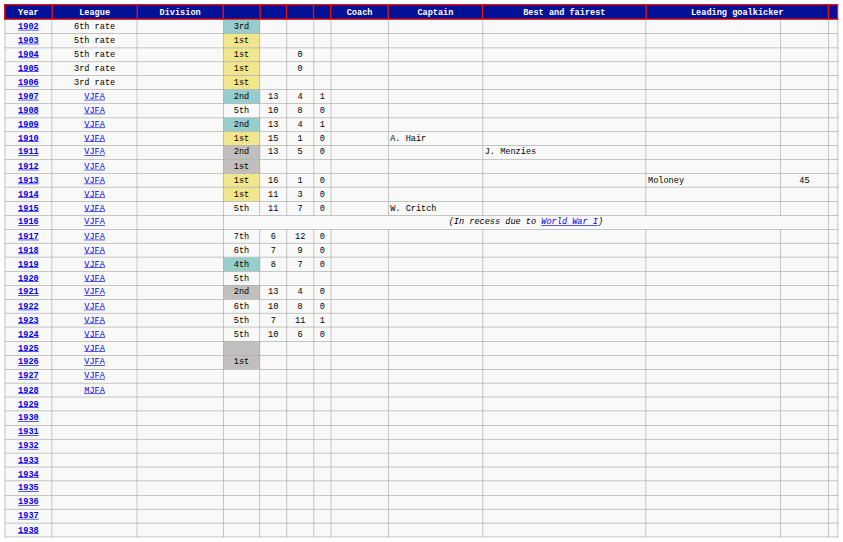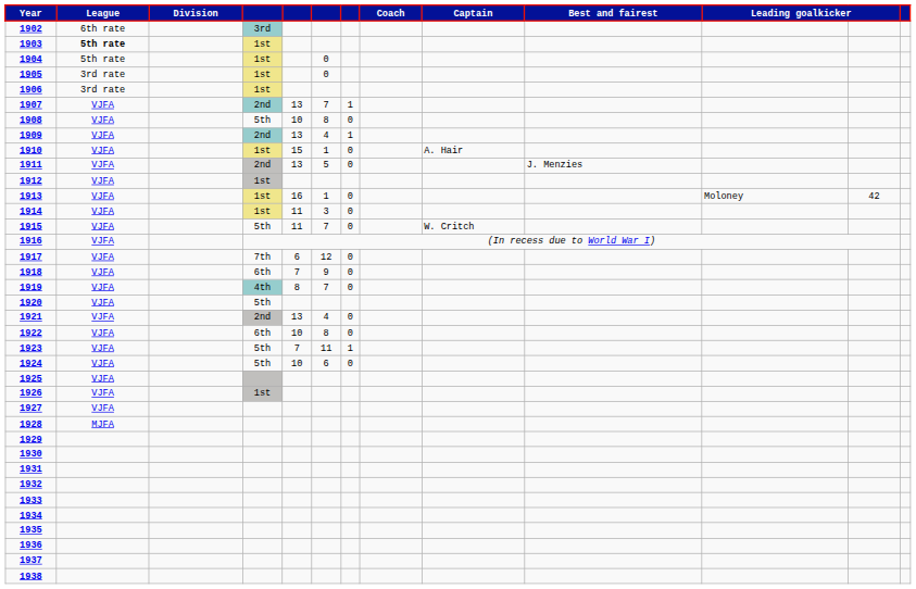 <table class="wikitable"; style="width:100%;">
 <tr>
 <th style="background:#031197; color:#FFFFFF; border:solid #ED0F05 2px">Year</th>
 <th style="background:#031197; color:#FFFFFF; border:solid #ED0F05 2px">League</th>
 <th style="background:#031197; color:#FFFFFF; border:solid #ED0F05 2px">Division</th>
 <th style="background:#031197; color:#FFFFFF; border:solid #ED0F05 2px"></th>
 <th style="background:#031197; color:#FFFFFF; border:solid #ED0F05 2px"></th>
 <th style="background:#031197; color:#FFFFFF; border:solid #ED0F05 2px"></th>
 <th style="background:#031197; color:#FFFFFF; border:solid #ED0F05 2px"></th>
 <th style="background:#031197; color:#FFFFFF; border:solid #ED0F05 2px">Coach</th>
 <th style="background:#031197; color:#FFFFFF; border:solid #ED0F05 2px">Captain</th>
 <th style="background:#031197; color:#FFFFFF; border:solid #ED0F05 2px">Best and fairest</th>
 <th colspan=2; style="background:#031197; color:#FFFFFF; border:solid #ED0F05 2px">Leading goalkicker</th>
 <th style="background:#031197; color:#FFFFFF; border:solid #ED0F05 2px"></th>
 </tr>
 <tr>
 <td align="center"><strong><a href='#'>1902</a></strong></td>
 <td align="center">6th rate</td>
 <td align="center"></td>
 <td style=background:#96CDCD; align="center">3rd</td>
 <td align="center"></td>
 <td align="center"></td>
 <td align="center"></td>
 <td></td>
 <td></td>
 <td></td>
 <td></td>
 <td align="center"></td>
 <td align="center"></td>
 </tr>
 <tr>
 <td align="center"><strong><a href='#'>1903</a></strong></td>
-<td align="center">5th rate</td>
+<td align="center"><strong>5th rate</strong></td>
 <td align="center"></td>
 <td style=background:#F0E68C; align="center">1st</td>
 <td align="center"></td>
 <td align="center"></td>
 <td align="center"></td>
 <td></td>
 <td></td>
 <td></td>
 <td></td>
 <td align="center"></td>
 <td align="center"></td>
 </tr>
 <tr>
 <td align="center"><strong><a href='#'>1904</a></strong></td>
 <td align="center">5th rate</td>
 <td align="center"></td>
 <td style=background:#F0E68C; align="center">1st</td>
 <td align="center"></td>
 <td align="center">0</td>
 <td align="center"></td>
 <td></td>
 <td></td>
 <td></td>
 <td></td>
 <td align="center"></td>
 <td align="center"></td>
 </tr>
 <tr>
 <td align="center"><strong><a href='#'>1905</a></strong></td>
 <td align="center">3rd rate</td>
 <td align="center"></td>
 <td style=background:#F0E68C; align="center">1st</td>
 <td align="center"></td>
 <td align="center">0</td>
 <td align="center"></td>
 <td></td>
 <td></td>
 <td></td>
 <td></td>
 <td align="center"></td>
 <td align="center"></td>
 </tr>
 <tr>
 <td align="center"><strong><a href='#'>1906</a></strong></td>
 <td align="center">3rd rate</td>
 <td align="center"></td>
 <td style=background:#F0E68C; align="center">1st</td>
 <td align="center"></td>
 <td align="center"></td>
 <td align="center"></td>
 <td></td>
 <td></td>
 <td></td>
 <td></td>
 <td align="center"></td>
 <td align="center"></td>
 </tr>
 <tr>
 <td align="center"><strong><a href='#'>1907</a></strong></td>
 <td align="center"><a href='#'>VJFA</a></td>
 <td align="center"></td>
 <td style=background:#96CDCD; align="center">2nd</td>
 <td align="center">13</td>
-<td align="center">4</td>
+<td align="center">7</td>
 <td align="center">1</td>
 <td></td>
 <td></td>
 <td></td>
 <td></td>
 <td align="center"></td>
 <td align="center"></td>
 </tr>
 <tr>
 <td align="center"><strong><a href='#'>1908</a></strong></td>
 <td align="center"><a href='#'>VJFA</a></td>
 <td align="center"></td>
 <td align="center">5th</td>
 <td align="center">10</td>
 <td align="center">8</td>
 <td align="center">0</td>
 <td></td>
 <td></td>
 <td></td>
 <td></td>
 <td align="center"></td>
 <td align="center"></td>
 </tr>
 <tr>
 <td align="center"><strong><a href='#'>1909</a></strong></td>
 <td align="center"><a href='#'>VJFA</a></td>
 <td align="center"></td>
 <td style=background:#96CDCD; align="center">2nd</td>
 <td align="center">13</td>
 <td align="center">4</td>
 <td align="center">1</td>
 <td></td>
 <td></td>
 <td></td>
 <td></td>
 <td align="center"></td>
 <td align="center"></td>
 </tr>
 <tr>
 <td align="center"><strong><a href='#'>1910</a></strong></td>
 <td align="center"><a href='#'>VJFA</a></td>
 <td align="center"></td>
 <td style=background:#F0E68C; align="center">1st</td>
 <td align="center">15</td>
 <td align="center">1</td>
 <td align="center">0</td>
 <td></td>
 <td>A. Hair</td>
 <td></td>
 <td></td>
 <td align="center"></td>
 <td align="center"></td>
 </tr>
 <tr>
 <td align="center"><strong><a href='#'>1911</a></strong></td>
 <td align="center"><a href='#'>VJFA</a></td>
 <td align="center"></td>
 <td style=background:#C0BFBD; align="center">2nd</td>
 <td align="center">13</td>
 <td align="center">5</td>
 <td align="center">0</td>
 <td></td>
 <td></td>
 <td>J. Menzies</td>
 <td></td>
 <td align="center"></td>
 <td align="center"></td>
 </tr>
 <tr>
 <td align="center"><strong><a href='#'>1912</a></strong></td>
 <td align="center"><a href='#'>VJFA</a></td>
 <td align="center"></td>
 <td style=background:#C0BFBD; align="center">1st</td>
 <td align="center"></td>
 <td align="center"></td>
 <td align="center"></td>
 <td></td>
 <td></td>
 <td></td>
 <td></td>
 <td align="center"></td>
 <td align="center"></td>
 </tr>
 <tr>
 <td align="center"><strong><a href='#'>1913</a></strong></td>
 <td align="center"><a href='#'>VJFA</a></td>
 <td align="center"></td>
 <td style=background:#F0E68C; align="center">1st</td>
 <td align="center">16</td>
 <td align="center">1</td>
 <td align="center">0</td>
 <td></td>
 <td></td>
 <td></td>
 <td>Moloney</td>
-<td align="center">45</td>
+<td align="center">42</td>
 <td align="center"></td>
 </tr>
 <tr>
 <td align="center"><strong><a href='#'>1914</a></strong></td>
 <td align="center"><a href='#'>VJFA</a></td>
 <td align="center"></td>
 <td style=background:#F0E68C; align="center">1st</td>
 <td align="center">11</td>
 <td align="center">3</td>
 <td align="center">0</td>
 <td></td>
 <td></td>
 <td></td>
 <td></td>
 <td align="center"></td>
 <td align="center"></td>
 </tr>
 <tr>
 <td align="center"><strong><a href='#'>1915</a></strong></td>
 <td align="center"><a href='#'>VJFA</a></td>
 <td align="center"></td>
 <td align="center">5th</td>
 <td align="center">11</td>
 <td align="center">7</td>
 <td align="center">0</td>
 <td></td>
 <td>W. Critch</td>
 <td></td>
 <td></td>
 <td align="center"></td>
 <td align="center"></td>
 </tr>
 <tr>
 <td align="center"><strong><a href='#'>1916</a></strong></td>
 <td align="center"><a href='#'>VJFA</a></td>
 <td align="center"></td>
 <td colspan=9; align="center"><em>(In recess due to <a href='#'>World War I</a>)</em></td>
 <td align="center"></td>
 </tr>
 <tr>
 <td align="center"><strong><a href='#'>1917</a></strong></td>
 <td align="center"><a href='#'>VJFA</a></td>
 <td align="center"></td>
 <td align="center">7th</td>
 <td align="center">6</td>
 <td align="center">12</td>
 <td align="center">0</td>
 <td></td>
 <td></td>
 <td></td>
 <td></td>
 <td align="center"></td>
 <td align="center"></td>
 </tr>
 <tr>
 <td align="center"><strong><a href='#'>1918</a></strong></td>
 <td align="center"><a href='#'>VJFA</a></td>
 <td align="center"></td>
 <td align="center">6th</td>
 <td align="center">7</td>
 <td align="center">9</td>
 <td align="center">0</td>
 <td></td>
 <td></td>
 <td></td>
 <td></td>
 <td align="center"></td>
 <td align="center"></td>
 </tr>
 <tr>
 <td align="center"><strong><a href='#'>1919</a></strong></td>
 <td align="center"><a href='#'>VJFA</a></td>
 <td align="center"></td>
 <td style=background:#96CDCD; align="center">4th</td>
 <td align="center">8</td>
 <td align="center">7</td>
 <td align="center">0</td>
 <td></td>
 <td></td>
 <td></td>
 <td></td>
 <td align="center"></td>
 <td align="center"></td>
 </tr>
 <tr>
 <td align="center"><strong><a href='#'>1920</a></strong></td>
 <td align="center"><a href='#'>VJFA</a></td>
 <td align="center"></td>
 <td align="center">5th</td>
 <td align="center"></td>
 <td align="center"></td>
 <td align="center"></td>
 <td></td>
 <td></td>
 <td></td>
 <td></td>
 <td align="center"></td>
 <td align="center"></td>
 </tr>
 <tr>
 <td align="center"><strong><a href='#'>1921</a></strong></td>
 <td align="center"><a href='#'>VJFA</a></td>
 <td align="center"></td>
 <td style=background:#C0BFBD; align="center">2nd</td>
 <td align="center">13</td>
 <td align="center">4</td>
 <td align="center">0</td>
 <td></td>
 <td></td>
 <td></td>
 <td></td>
 <td align="center"></td>
 <td align="center"></td>
 </tr>
 <tr>
 <td align="center"><strong><a href='#'>1922</a></strong></td>
 <td align="center"><a href='#'>VJFA</a></td>
 <td align="center"></td>
 <td align="center">6th</td>
 <td align="center">10</td>
 <td align="center">8</td>
 <td align="center">0</td>
 <td></td>
 <td></td>
 <td></td>
 <td></td>
 <td align="center"></td>
 <td align="center"></td>
 </tr>
 <tr>
 <td align="center"><strong><a href='#'>1923</a></strong></td>
 <td align="center"><a href='#'>VJFA</a></td>
 <td align="center"></td>
 <td align="center">5th</td>
 <td align="center">7</td>
 <td align="center">11</td>
 <td align="center">1</td>
 <td></td>
 <td></td>
 <td></td>
 <td></td>
 <td align="center"></td>
 <td align="center"></td>
 </tr>
 <tr>
 <td align="center"><strong><a href='#'>1924</a></strong></td>
 <td align="center"><a href='#'>VJFA</a></td>
 <td align="center"></td>
 <td align="center">5th</td>
 <td align="center">10</td>
 <td align="center">6</td>
 <td align="center">0</td>
 <td></td>
 <td></td>
 <td></td>
 <td></td>
 <td align="center"></td>
 <td align="center"></td>
 </tr>
 <tr>
 <td align="center"><strong><a href='#'>1925</a></strong></td>
 <td align="center"><a href='#'>VJFA</a></td>
 <td align="center"></td>
 <td style=background:#C0BFBD; align="center"></td>
 <td align="center"></td>
 <td align="center"></td>
 <td align="center"></td>
 <td></td>
 <td></td>
 <td></td>
 <td></td>
 <td align="center"></td>
 <td align="center"></td>
 </tr>
 <tr>
 <td align="center"><strong><a href='#'>1926</a></strong></td>
 <td align="center"><a href='#'>VJFA</a></td>
 <td align="center"></td>
 <td style=background:#C0BFBD; align="center">1st</td>
 <td align="center"></td>
 <td align="center"></td>
 <td align="center"></td>
 <td></td>
 <td></td>
 <td></td>
 <td></td>
 <td align="center"></td>
 <td align="center"></td>
 </tr>
 <tr>
 <td align="center"><strong><a href='#'>1927</a></strong></td>
 <td align="center"><a href='#'>VJFA</a></td>
 <td align="center"></td>
 <td align="center"></td>
 <td align="center"></td>
 <td align="center"></td>
 <td align="center"></td>
 <td></td>
 <td></td>
 <td></td>
 <td></td>
 <td align="center"></td>
 <td align="center"></td>
 </tr>
 <tr>
 <td align="center"><strong><a href='#'>1928</a></strong></td>
 <td align="center"><a href='#'>MJFA</a></td>
 <td align="center"></td>
 <td align="center"></td>
 <td align="center"></td>
 <td align="center"></td>
 <td align="center"></td>
 <td></td>
 <td></td>
 <td></td>
 <td></td>
 <td align="center"></td>
 <td align="center"></td>
 </tr>
 <tr>
 <td align="center"><strong><a href='#'>1929</a></strong></td>
 <td align="center"></td>
 <td align="center"></td>
 <td align="center"></td>
 <td align="center"></td>
 <td align="center"></td>
 <td align="center"></td>
 <td></td>
 <td></td>
 <td></td>
 <td></td>
 <td align="center"></td>
 <td align="center"></td>
 </tr>
 <tr>
 <td align="center"><strong><a href='#'>1930</a></strong></td>
 <td align="center"></td>
 <td align="center"></td>
 <td align="center"></td>
 <td align="center"></td>
 <td align="center"></td>
 <td align="center"></td>
 <td></td>
 <td></td>
 <td></td>
 <td></td>
 <td align="center"></td>
 <td align="center"></td>
 </tr>
 <tr>
 <td align="center"><strong><a href='#'>1931</a></strong></td>
 <td align="center"></td>
 <td align="center"></td>
 <td align="center"></td>
 <td align="center"></td>
 <td align="center"></td>
 <td align="center"></td>
 <td></td>
 <td></td>
 <td></td>
 <td></td>
 <td align="center"></td>
 <td align="center"></td>
 </tr>
 <tr>
 <td align="center"><strong><a href='#'>1932</a></strong></td>
 <td align="center"></td>
 <td align="center"></td>
 <td align="center"></td>
 <td align="center"></td>
 <td align="center"></td>
 <td align="center"></td>
 <td></td>
 <td></td>
 <td></td>
 <td></td>
 <td align="center"></td>
 <td align="center"></td>
 </tr>
 <tr>
 <td align="center"><strong><a href='#'>1933</a></strong></td>
 <td align="center"></td>
 <td align="center"></td>
 <td align="center"></td>
 <td align="center"></td>
 <td align="center"></td>
 <td align="center"></td>
 <td></td>
 <td></td>
 <td></td>
 <td></td>
 <td align="center"></td>
 <td align="center"></td>
 </tr>
 <tr>
 <td align="center"><strong><a href='#'>1934</a></strong></td>
 <td align="center"></td>
 <td align="center"></td>
 <td align="center"></td>
 <td align="center"></td>
 <td align="center"></td>
 <td align="center"></td>
 <td></td>
 <td></td>
 <td></td>
 <td></td>
 <td align="center"></td>
 <td align="center"></td>
 </tr>
 <tr>
 <td align="center"><strong><a href='#'>1935</a></strong></td>
 <td align="center"></td>
 <td align="center"></td>
 <td align="center"></td>
 <td align="center"></td>
 <td align="center"></td>
 <td align="center"></td>
 <td></td>
 <td></td>
 <td></td>
 <td></td>
 <td align="center"></td>
 <td align="center"></td>
 </tr>
 <tr>
 <td align="center"><strong><a href='#'>1936</a></strong></td>
 <td align="center"></td>
 <td align="center"></td>
 <td align="center"></td>
 <td align="center"></td>
 <td align="center"></td>
 <td align="center"></td>
 <td></td>
 <td></td>
 <td></td>
 <td></td>
 <td align="center"></td>
 <td align="center"></td>
 </tr>
 <tr>
 <td align="center"><strong><a href='#'>1937</a></strong></td>
 <td align="center"></td>
 <td align="center"></td>
 <td align="center"></td>
 <td align="center"></td>
 <td align="center"></td>
 <td align="center"></td>
 <td></td>
 <td></td>
 <td></td>
 <td></td>
 <td align="center"></td>
 <td align="center"></td>
 </tr>
 <tr>
 <td align="center"><strong><a href='#'>1938</a></strong></td>
 <td align="center"></td>
 <td align="center"></td>
 <td align="center"></td>
 <td align="center"></td>
 <td align="center"></td>
 <td align="center"></td>
 <td></td>
 <td></td>
 <td></td>
 <td></td>
 <td align="center"></td>
 <td align="center"></td>
 </tr>
 </table>
